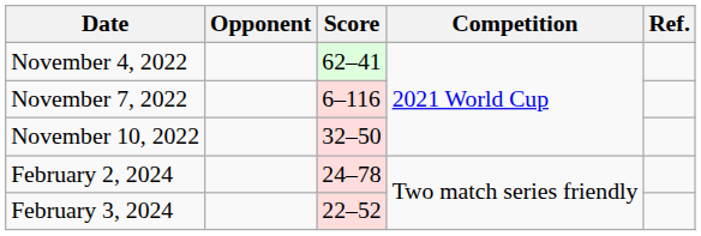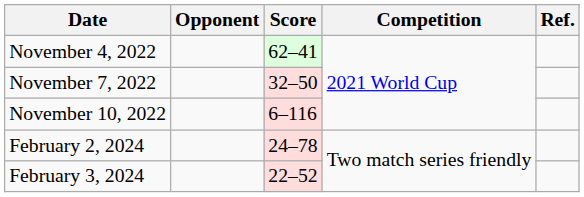 <table class="wikitable defaultcenter col2left">
 <tr>
 <th>Date</th>
 <th>Opponent</th>
 <th class=unsortable>Score</th>
 <th class=unsortable>Competition</th>
 <th class=unsortable>Ref.</th>
 </tr>
 <tr>
 <td>November 4, 2022</td>
 <td></td>
 <td style="background:#ddffdd;">62–41</td>
 <td rowspan=3><a href='#'>2021 World Cup</a></td>
 <td></td>
 </tr>
 <tr>
 <td>November 7, 2022</td>
 <td></td>
-<td style="background:#ffdddd;">6–116</td>
+<td style="background:#ffdddd;">32–50</td>
 <td></td>
 </tr>
 <tr>
 <td>November 10, 2022</td>
 <td></td>
-<td style="background:#ffdddd;">32–50</td>
+<td style="background:#ffdddd;">6–116</td>
 <td></td>
 </tr>
 <tr>
 <td>February 2, 2024</td>
 <td></td>
 <td style="background:#ffdddd;">24–78</td>
 <td rowspan="2">Two match series friendly</td>
 <td></td>
 </tr>
 <tr>
 <td>February 3, 2024</td>
 <td></td>
 <td style="background:#ffdddd;">22–52</td>
 <td></td>
 </tr>
 </table>
